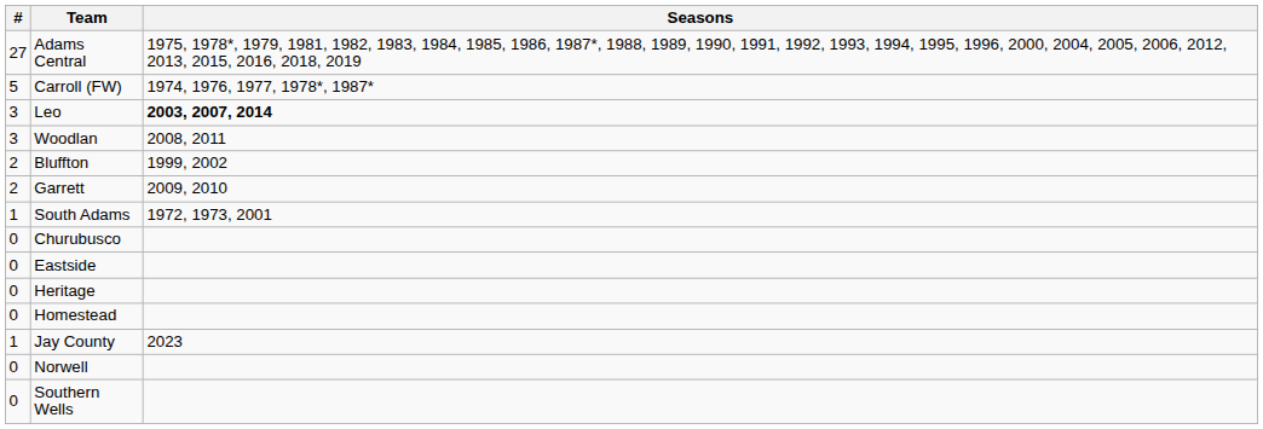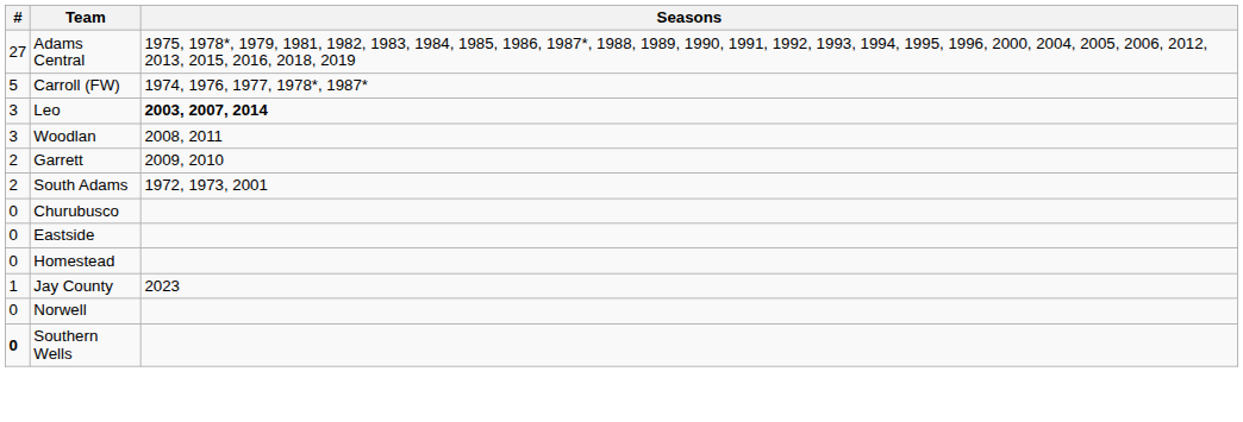 <table class="wikitable" style=>
 <tr>
 <th>#</th>
 <th>Team</th>
 <th>Seasons</th>
 </tr>
 <tr>
 <td>27</td>
 <td>Adams Central</td>
 <td>1975, 1978*, 1979, 1981, 1982, 1983, 1984, 1985, 1986, 1987*, 1988, 1989, 1990, 1991, 1992, 1993, 1994, 1995, 1996, 2000, 2004, 2005, 2006, 2012, 2013, 2015, 2016, 2018, 2019</td>
 </tr>
 <tr>
 <td>5</td>
 <td>Carroll (FW)</td>
 <td>1974, 1976, 1977, 1978*, 1987*</td>
 </tr>
 <tr>
 <td>3</td>
 <td>Leo</td>
 <td><strong>2003, 2007, 2014</strong></td>
 </tr>
 <tr>
 <td>3</td>
 <td>Woodlan</td>
 <td>2008, 2011</td>
 </tr>
 <tr>
 <td>2</td>
-<td>Bluffton</td>
-<td>1999, 2002</td>
-</tr>
-<tr>
-<td>2</td>
 <td>Garrett</td>
 <td>2009, 2010</td>
 </tr>
 <tr>
-<td>1</td>
+<td>2</td>
 <td>South Adams</td>
 <td>1972, 1973, 2001</td>
 </tr>
 <tr>
 <td>0</td>
 <td>Churubusco</td>
 <td></td>
 </tr>
 <tr>
 <td>0</td>
 <td>Eastside</td>
-<td></td>
-</tr>
-<tr>
-<td>0</td>
-<td>Heritage</td>
 <td></td>
 </tr>
 <tr>
 <td>0</td>
 <td>Homestead</td>
 <td></td>
 </tr>
 <tr>
 <td>1</td>
 <td>Jay County</td>
 <td>2023</td>
 </tr>
 <tr>
 <td>0</td>
 <td>Norwell</td>
 <td></td>
 </tr>
 <tr>
-<td>0</td>
+<td><strong>0</strong></td>
 <td>Southern Wells</td>
 <td></td>
 </tr>
 </table>
